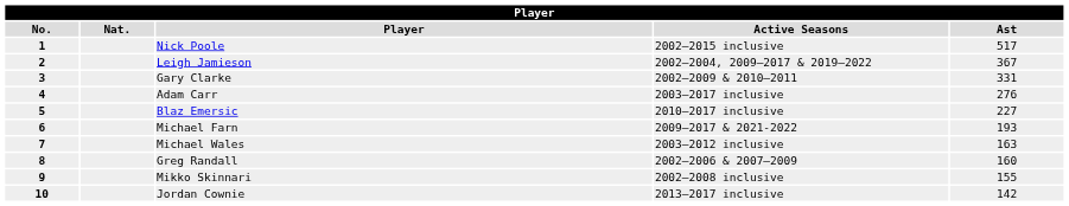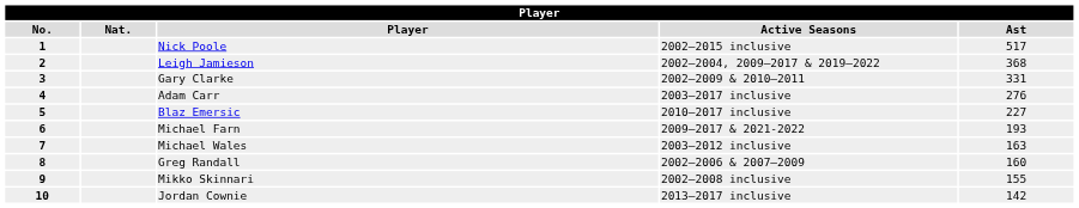 <table class="toccolours"  style="width:97%; clear:both; margin:1.5em auto; text-align:center;">
 <tr>
 <th colspan="11" style="background:#000000; color:#FFFFFF;">Player</th>
 </tr>
 <tr style="background:#ddd;">
 <th width=7%>No.</th>
 <th width=7%>Nat.</th>
 <th !width=30%>Player</th>
 <th width=28%>Active Seasons</th>
 <th widith=28%>Ast</th>
 </tr>
 <tr style="background:#eee;">
 <td><strong>1</strong></td>
 <td></td>
 <td align=left><a href='#'>Nick Poole</a></td>
 <td align=left>2002–2015 inclusive</td>
 <td>517</td>
 </tr>
 <tr style="background:#eee;">
 <td><strong>2</strong></td>
 <td></td>
 <td align=left><a href='#'>Leigh Jamieson</a></td>
 <td align=left>2002–2004, 2009–2017 & 2019–2022</td>
-<td>367</td>
+<td>368</td>
 </tr>
 <tr style="background:#eee;">
 <td><strong>3</strong></td>
 <td></td>
 <td align=left>Gary Clarke</td>
 <td align=left>2002–2009 & 2010–2011</td>
 <td>331</td>
 </tr>
 <tr style="background:#eee;">
 <td><strong>4</strong></td>
 <td></td>
 <td align=left>Adam Carr</td>
 <td align=left>2003–2017 inclusive</td>
 <td>276</td>
 </tr>
 <tr style="background:#eee;">
 <td><strong>5</strong></td>
 <td></td>
 <td align=left><a href='#'>Blaz Emersic</a></td>
 <td align=left>2010–2017 inclusive</td>
 <td>227</td>
 </tr>
 <tr style="background:#eee;">
 <td><strong>6</strong></td>
 <td></td>
 <td align=left>Michael Farn</td>
 <td align=left>2009–2017 & 2021-2022</td>
 <td>193</td>
 </tr>
 <tr style="background:#eee;">
 <td><strong>7</strong></td>
 <td></td>
 <td align=left>Michael Wales</td>
 <td align=left>2003–2012 inclusive</td>
 <td>163</td>
 </tr>
 <tr style="background:#eee;">
 <td><strong>8</strong></td>
 <td></td>
 <td align="left">Greg Randall</td>
 <td align=left>2002–2006 & 2007–2009</td>
 <td>160</td>
 </tr>
 <tr style="background:#eee;">
 <td><strong>9</strong></td>
 <td></td>
 <td align=left>Mikko Skinnari</td>
 <td align=left>2002–2008 inclusive</td>
 <td>155</td>
 </tr>
 <tr style="background:#eee;">
 <td><strong>10</strong></td>
 <td></td>
 <td align=left>Jordan Cownie</td>
 <td align=left>2013–2017 inclusive</td>
 <td>142</td>
 </tr>
 </table>
